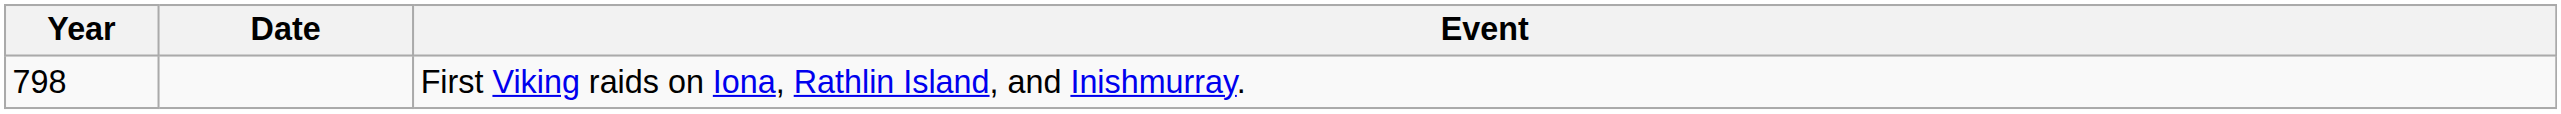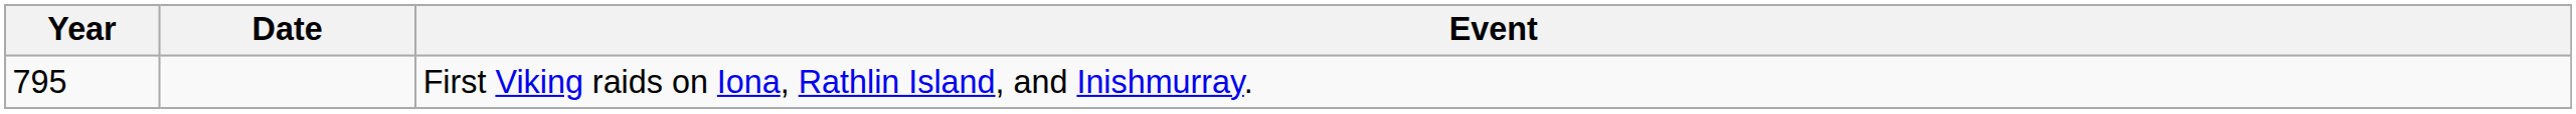 <table class="wikitable" width="100%">
 <tr>
 <th style="width:6%">Year</th>
 <th style="width:10%">Date</th>
 <th>Event</th>
 </tr>
 <tr>
-<td>798</td>
+<td>795</td>
 <td></td>
 <td>First <a href='#'>Viking</a> raids on <a href='#'>Iona</a>, <a href='#'>Rathlin Island</a>, and <a href='#'>Inishmurray</a>.</td>
 </tr>
 </table>
